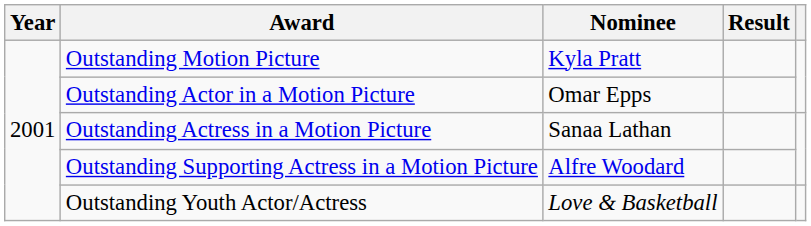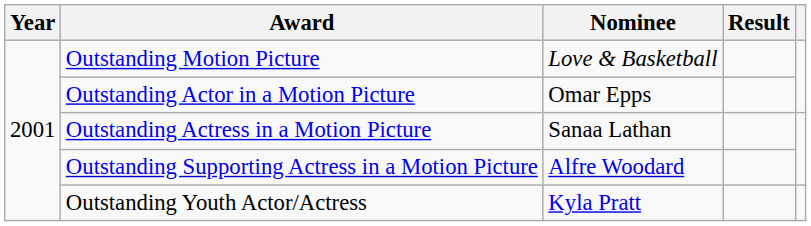 <table class="wikitable sortable">
 <tr>
 <th>Year</th>
 <th>Award</th>
 <th>Nominee</th>
 <th>Result</th>
 <th></th>
 </tr>
 <tr>
 <td rowspan="5">2001</td>
 <td><a href='#'>Outstanding Motion Picture</a></td>
-<td><a href='#'>Kyla Pratt</a></td>
+<td><em>Love & Basketball</em></td>
 <td></td>
 <td rowspan="2" align="center"></td>
 </tr>
 <tr>
 <td><a href='#'>Outstanding Actor in a Motion Picture</a></td>
 <td>Omar Epps</td>
 <td></td>
 </tr>
 <tr>
 <td><a href='#'>Outstanding Actress in a Motion Picture</a></td>
 <td>Sanaa Lathan</td>
 <td></td>
 <td rowspan="2" align="center"></td>
 </tr>
 <tr>
 <td><a href='#'>Outstanding Supporting Actress in a Motion Picture</a></td>
 <td><a href='#'>Alfre Woodard</a></td>
 <td></td>
 </tr>
 <tr>
 <td>Outstanding Youth Actor/Actress</td>
-<td><em>Love & Basketball</em></td>
+<td><a href='#'>Kyla Pratt</a></td>
 <td></td>
 <td align="center"></td>
 </tr>
 </table>
